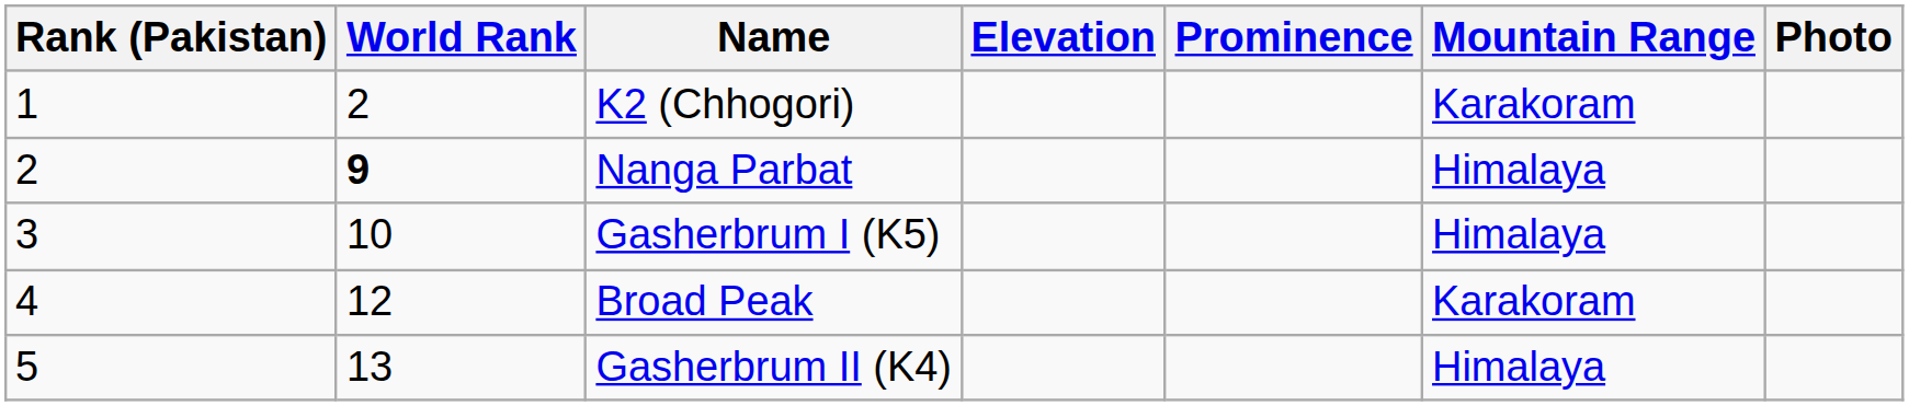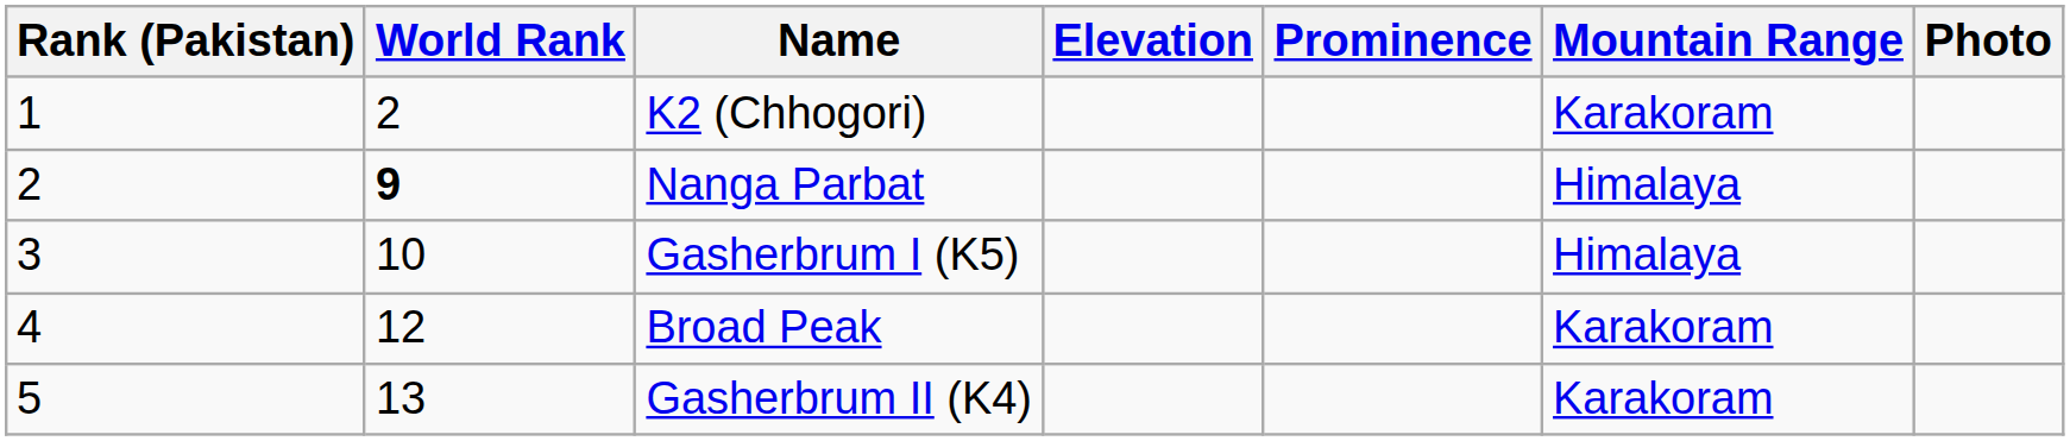 <table class="wikitable sortable">
 <tr>
 <th>Rank (Pakistan)</th>
 <th><a href='#'>World Rank</a></th>
 <th>Name</th>
 <th><a href='#'>Elevation</a></th>
 <th><a href='#'>Prominence</a></th>
 <th><a href='#'>Mountain Range</a></th>
 <th>Photo</th>
 </tr>
 <tr>
 <td>1</td>
 <td>2</td>
 <td><a href='#'>K2</a> (Chhogori)</td>
 <td></td>
 <td></td>
 <td><a href='#'>Karakoram</a></td>
 <td></td>
 </tr>
 <tr>
 <td>2</td>
 <td><strong>9</strong></td>
 <td><a href='#'>Nanga Parbat</a></td>
 <td></td>
 <td></td>
 <td><a href='#'>Himalaya</a></td>
 <td></td>
 </tr>
 <tr>
 <td>3</td>
 <td>10</td>
 <td><a href='#'>Gasherbrum I</a> (K5)</td>
 <td></td>
 <td></td>
 <td><a href='#'>Himalaya</a></td>
 <td></td>
 </tr>
 <tr>
 <td>4</td>
 <td>12</td>
 <td><a href='#'>Broad Peak</a></td>
 <td></td>
 <td></td>
 <td><a href='#'>Karakoram</a></td>
 <td></td>
 </tr>
 <tr>
 <td>5</td>
 <td>13</td>
 <td><a href='#'>Gasherbrum II</a> (K4)</td>
 <td></td>
 <td></td>
-<td><a href='#'>Himalaya</a></td>
+<td><a href='#'>Karakoram</a></td>
 <td></td>
 </tr>
 </table>
